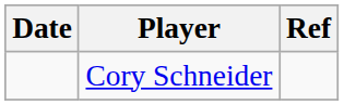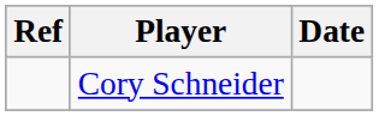 <table class="wikitable">
 <tr>
+<th>Ref</th>
+<th>Player</th>
 <th>Date</th>
-<th>Player</th>
-<th>Ref</th>
 </tr>
 <tr>
 <td></td>
 <td><a href='#'>Cory Schneider</a></td>
 <td></td>
 </tr>
 </table>
